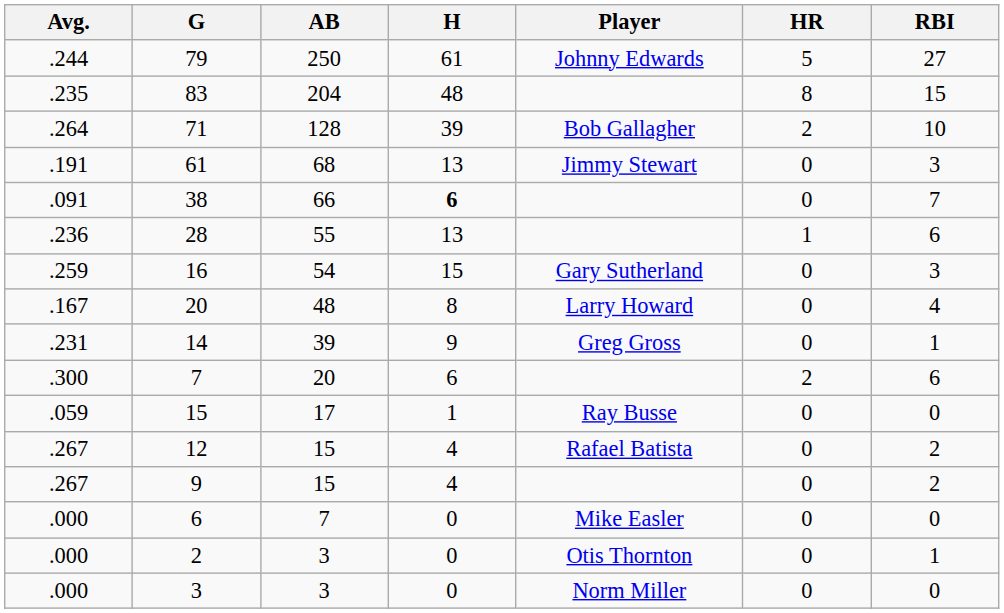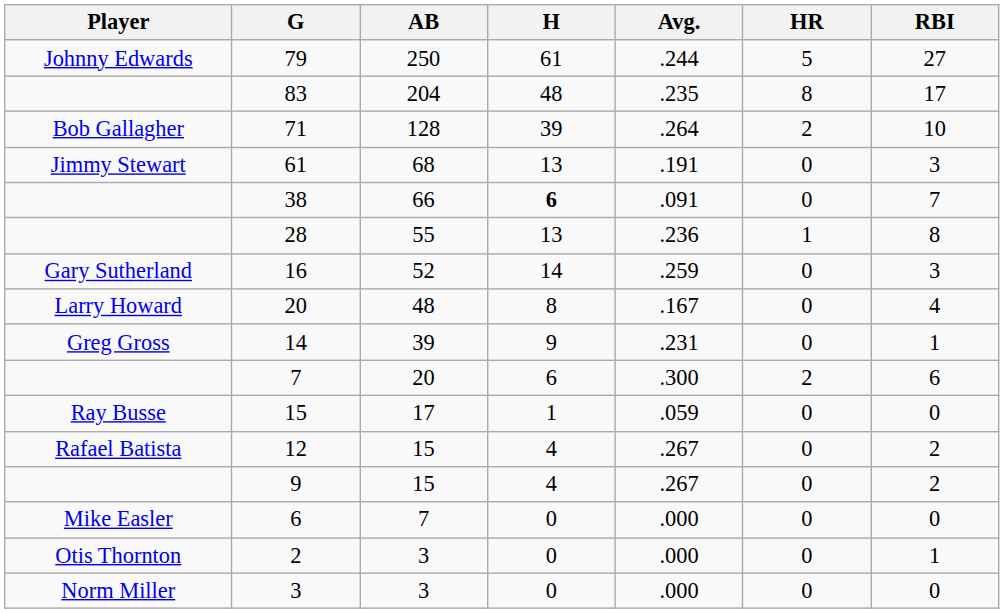 <table class="wikitable sortable">
 <tr>
-<th bgcolor="#DDDDFF" width="9%">Avg.</th>
+<th bgcolor="#DDDDFF" width="16%">Player</th>
 <th bgcolor="#DDDDFF" width="9%">G</th>
 <th bgcolor="#DDDDFF" width="9%">AB</th>
 <th bgcolor="#DDDDFF" width="9%">H</th>
-<th bgcolor="#DDDDFF" width="16%">Player</th>
+<th bgcolor="#DDDDFF" width="9%">Avg.</th>
 <th bgcolor="#DDDDFF" width="9%">HR</th>
 <th bgcolor="#DDDDFF" width="9%">RBI</th>
 </tr>
 <tr align="center">
-<td>.244</td>
+<td><a href='#'>Johnny Edwards</a></td>
 <td>79</td>
 <td>250</td>
 <td>61</td>
-<td><a href='#'>Johnny Edwards</a></td>
+<td>.244</td>
 <td>5</td>
 <td>27</td>
 </tr>
 <tr align=center>
-<td>.235</td>
+<td></td>
 <td>83</td>
 <td>204</td>
 <td>48</td>
-<td></td>
+<td>.235</td>
 <td>8</td>
-<td>15</td>
+<td>17</td>
 </tr>
 <tr align="center">
-<td>.264</td>
+<td><a href='#'>Bob Gallagher</a></td>
 <td>71</td>
 <td>128</td>
 <td>39</td>
-<td><a href='#'>Bob Gallagher</a></td>
+<td>.264</td>
 <td>2</td>
 <td>10</td>
 </tr>
 <tr align=center>
-<td>.191</td>
+<td><a href='#'>Jimmy Stewart</a></td>
 <td>61</td>
 <td>68</td>
 <td>13</td>
-<td><a href='#'>Jimmy Stewart</a></td>
+<td>.191</td>
 <td>0</td>
 <td>3</td>
 </tr>
 <tr align=center>
-<td>.091</td>
+<td></td>
 <td>38</td>
 <td>66</td>
 <td><strong>6</strong></td>
-<td></td>
+<td>.091</td>
 <td>0</td>
 <td>7</td>
 </tr>
 <tr align="center">
-<td>.236</td>
+<td></td>
 <td>28</td>
 <td>55</td>
 <td>13</td>
-<td></td>
+<td>.236</td>
 <td>1</td>
-<td>6</td>
+<td>8</td>
 </tr>
 <tr align="center">
+<td><a href='#'>Gary Sutherland</a></td>
+<td>16</td>
+<td>52</td>
+<td>14</td>
 <td>.259</td>
-<td>16</td>
-<td>54</td>
-<td>15</td>
-<td><a href='#'>Gary Sutherland</a></td>
 <td>0</td>
 <td>3</td>
 </tr>
 <tr align=center>
-<td>.167</td>
+<td><a href='#'>Larry Howard</a></td>
 <td>20</td>
 <td>48</td>
 <td>8</td>
-<td><a href='#'>Larry Howard</a></td>
+<td>.167</td>
 <td>0</td>
 <td>4</td>
 </tr>
 <tr align=center>
-<td>.231</td>
+<td><a href='#'>Greg Gross</a></td>
 <td>14</td>
 <td>39</td>
 <td>9</td>
-<td><a href='#'>Greg Gross</a></td>
+<td>.231</td>
 <td>0</td>
 <td>1</td>
 </tr>
 <tr align=center>
-<td>.300</td>
+<td></td>
 <td>7</td>
 <td>20</td>
 <td>6</td>
-<td></td>
+<td>.300</td>
 <td>2</td>
 <td>6</td>
 </tr>
 <tr align="center">
-<td>.059</td>
+<td><a href='#'>Ray Busse</a></td>
 <td>15</td>
 <td>17</td>
 <td>1</td>
-<td><a href='#'>Ray Busse</a></td>
+<td>.059</td>
 <td>0</td>
 <td>0</td>
 </tr>
 <tr align=center>
-<td>.267</td>
+<td><a href='#'>Rafael Batista</a></td>
 <td>12</td>
 <td>15</td>
 <td>4</td>
-<td><a href='#'>Rafael Batista</a></td>
+<td>.267</td>
 <td>0</td>
 <td>2</td>
 </tr>
 <tr align=center>
-<td>.267</td>
+<td></td>
 <td>9</td>
 <td>15</td>
 <td>4</td>
-<td></td>
+<td>.267</td>
 <td>0</td>
 <td>2</td>
 </tr>
 <tr align="center">
-<td>.000</td>
+<td><a href='#'>Mike Easler</a></td>
 <td>6</td>
 <td>7</td>
 <td>0</td>
-<td><a href='#'>Mike Easler</a></td>
+<td>.000</td>
 <td>0</td>
 <td>0</td>
 </tr>
 <tr align=center>
-<td>.000</td>
+<td><a href='#'>Otis Thornton</a></td>
 <td>2</td>
 <td>3</td>
 <td>0</td>
-<td><a href='#'>Otis Thornton</a></td>
+<td>.000</td>
 <td>0</td>
 <td>1</td>
 </tr>
 <tr align=center>
-<td>.000</td>
+<td><a href='#'>Norm Miller</a></td>
 <td>3</td>
 <td>3</td>
 <td>0</td>
-<td><a href='#'>Norm Miller</a></td>
+<td>.000</td>
 <td>0</td>
 <td>0</td>
 </tr>
 </table>
